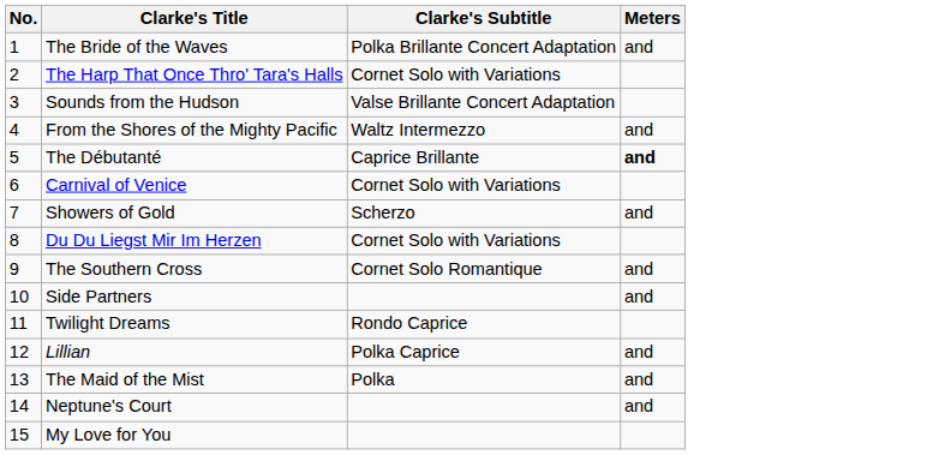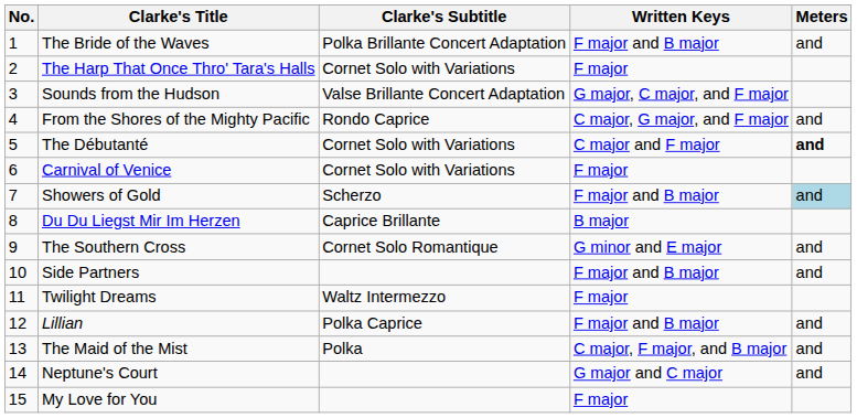 <table class="wikitable sortable mw-collapsible mw-collapsed">
 <tr>
 <th>No.</th>
 <th>Clarke's Title</th>
 <th>Clarke's Subtitle</th>
+<th>Written Keys</th>
 <th>Meters</th>
 </tr>
 <tr>
 <td>1</td>
 <td>The Bride of the Waves</td>
 <td>Polka Brillante Concert Adaptation</td>
+<td><a href='#'>F major</a> and <a href='#'>B major</a></td>
 <td> and </td>
 </tr>
 <tr>
 <td>2</td>
 <td><a href='#'>The Harp That Once Thro' Tara's Halls</a></td>
 <td>Cornet Solo with Variations</td>
+<td><a href='#'>F major</a></td>
 <td></td>
 </tr>
 <tr>
 <td>3</td>
 <td>Sounds from the Hudson</td>
 <td>Valse Brillante Concert Adaptation</td>
+<td><a href='#'>G major</a>, <a href='#'>C major</a>, and <a href='#'>F major</a></td>
 <td></td>
 </tr>
 <tr>
 <td>4</td>
 <td>From the Shores of the Mighty Pacific</td>
-<td>Waltz Intermezzo</td>
+<td>Rondo Caprice</td>
+<td><a href='#'>C major</a>, <a href='#'>G major</a>, and <a href='#'>F major</a></td>
 <td> and </td>
 </tr>
 <tr>
 <td>5</td>
 <td>The Débutanté</td>
-<td>Caprice Brillante</td>
+<td>Cornet Solo with Variations</td>
+<td><a href='#'>C major</a> and <a href='#'>F major</a></td>
 <td><strong> and </strong></td>
 </tr>
 <tr>
 <td>6</td>
 <td><a href='#'>Carnival of Venice</a></td>
 <td>Cornet Solo with Variations</td>
+<td><a href='#'>F major</a></td>
 <td></td>
 </tr>
 <tr>
 <td>7</td>
 <td>Showers of Gold</td>
 <td>Scherzo</td>
-<td> and </td>
+<td><a href='#'>F major</a> and <a href='#'>B major</a></td>
+<td style="background: lightblue;"> and </td>
 </tr>
 <tr>
 <td>8</td>
 <td><a href='#'>Du Du Liegst Mir Im Herzen</a></td>
-<td>Cornet Solo with Variations</td>
+<td>Caprice Brillante</td>
+<td><a href='#'>B major</a></td>
 <td></td>
 </tr>
 <tr>
 <td>9</td>
 <td>The Southern Cross</td>
 <td>Cornet Solo Romantique</td>
+<td><a href='#'>G minor</a> and <a href='#'>E major</a></td>
 <td> and </td>
 </tr>
 <tr>
 <td>10</td>
 <td>Side Partners</td>
 <td></td>
+<td><a href='#'>F major</a> and <a href='#'>B major</a></td>
 <td> and </td>
 </tr>
 <tr>
 <td>11</td>
 <td>Twilight Dreams</td>
-<td>Rondo Caprice</td>
+<td>Waltz Intermezzo</td>
+<td><a href='#'>F major</a></td>
 <td></td>
 </tr>
 <tr>
 <td>12</td>
 <td><em>Lillian</em></td>
 <td>Polka Caprice</td>
+<td><a href='#'>F major</a> and <a href='#'>B major</a></td>
 <td> and </td>
 </tr>
 <tr>
 <td>13</td>
 <td>The Maid of the Mist</td>
 <td>Polka</td>
+<td><a href='#'>C major</a>, <a href='#'>F major</a>, and <a href='#'>B major</a></td>
 <td> and </td>
 </tr>
 <tr>
 <td>14</td>
 <td>Neptune's Court</td>
 <td></td>
+<td><a href='#'>G major</a> and <a href='#'>C major</a></td>
 <td> and </td>
 </tr>
 <tr>
 <td>15</td>
 <td>My Love for You</td>
 <td></td>
+<td><a href='#'>F major</a></td>
 <td></td>
 </tr>
 </table>
